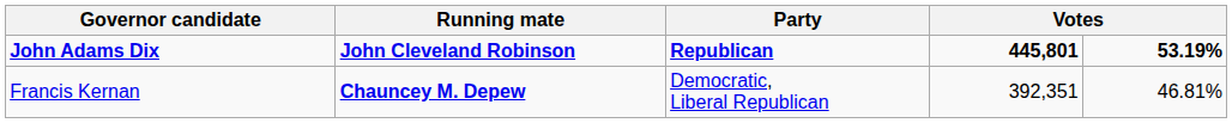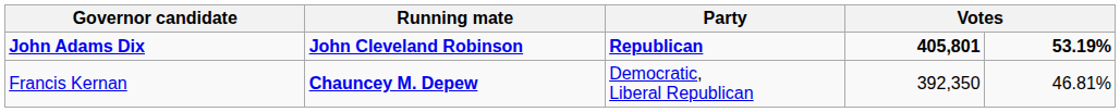 <table class=wikitable>
 <tr bgcolor=lightgrey>
 <th width="20%">Governor candidate</th>
 <th width="20%">Running mate</th>
 <th width="16%">Party</th>
 <th width="18%" colspan="2">Votes</th>
 </tr>
 <tr>
 <td><strong><a href='#'>John Adams Dix</a></strong></td>
 <td><strong><a href='#'>John Cleveland Robinson</a></strong></td>
 <td><strong><a href='#'>Republican</a></strong></td>
-<td align="right"><strong>445,801</strong></td>
+<td align="right"><strong>405,801</strong></td>
 <td align="right"><strong>53.19%</strong></td>
 </tr>
 <tr>
 <td><a href='#'>Francis Kernan</a></td>
 <td><strong><a href='#'>Chauncey M. Depew</a></strong></td>
 <td><a href='#'>Democratic</a>, <br> <a href='#'>Liberal Republican</a></td>
-<td align="right">392,351</td>
+<td align="right">392,350</td>
 <td align="right">46.81%</td>
 </tr>
 <tr>
 </tr>
 </table>
